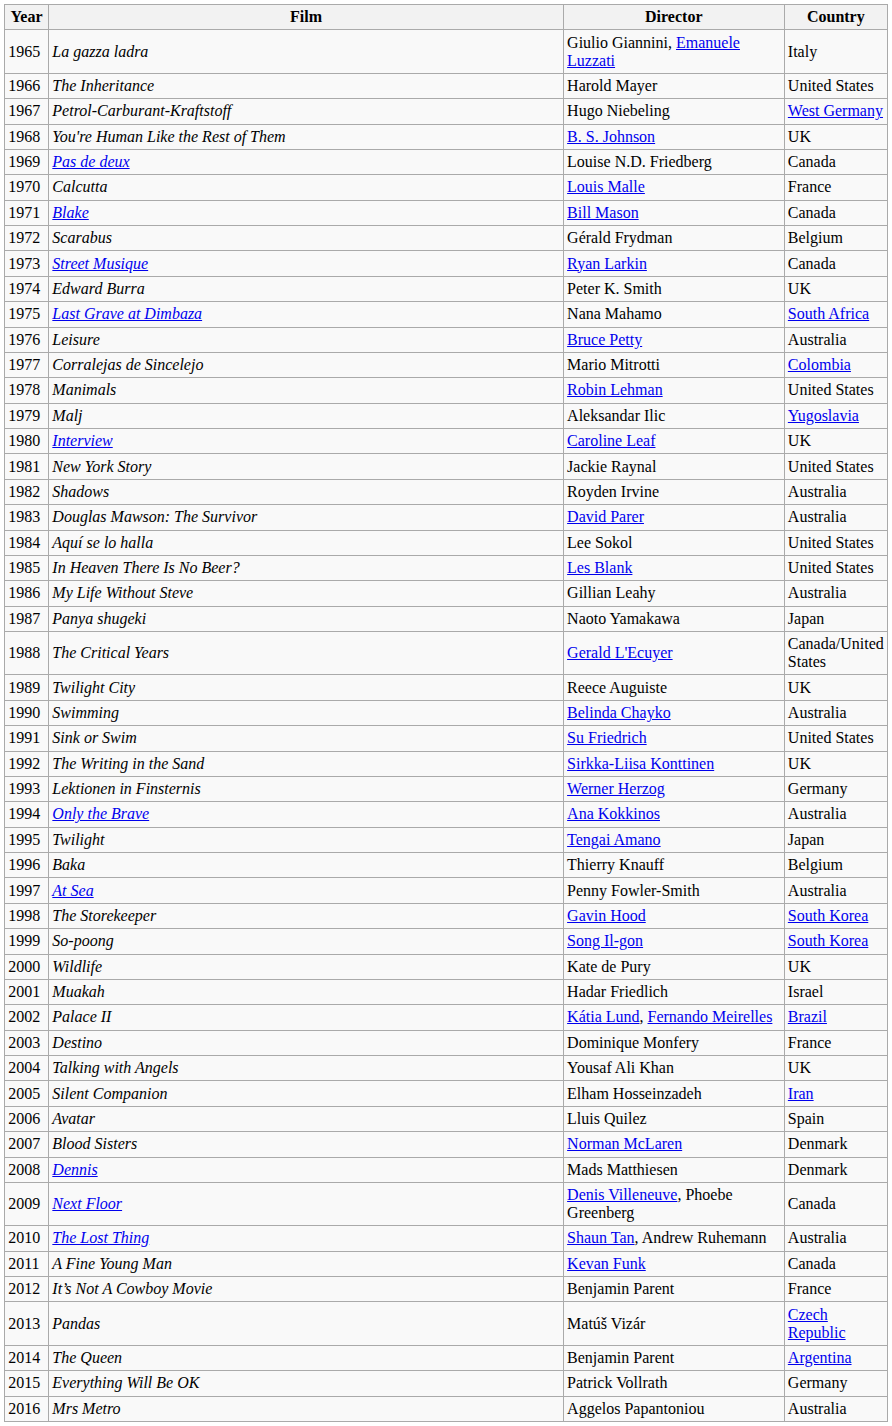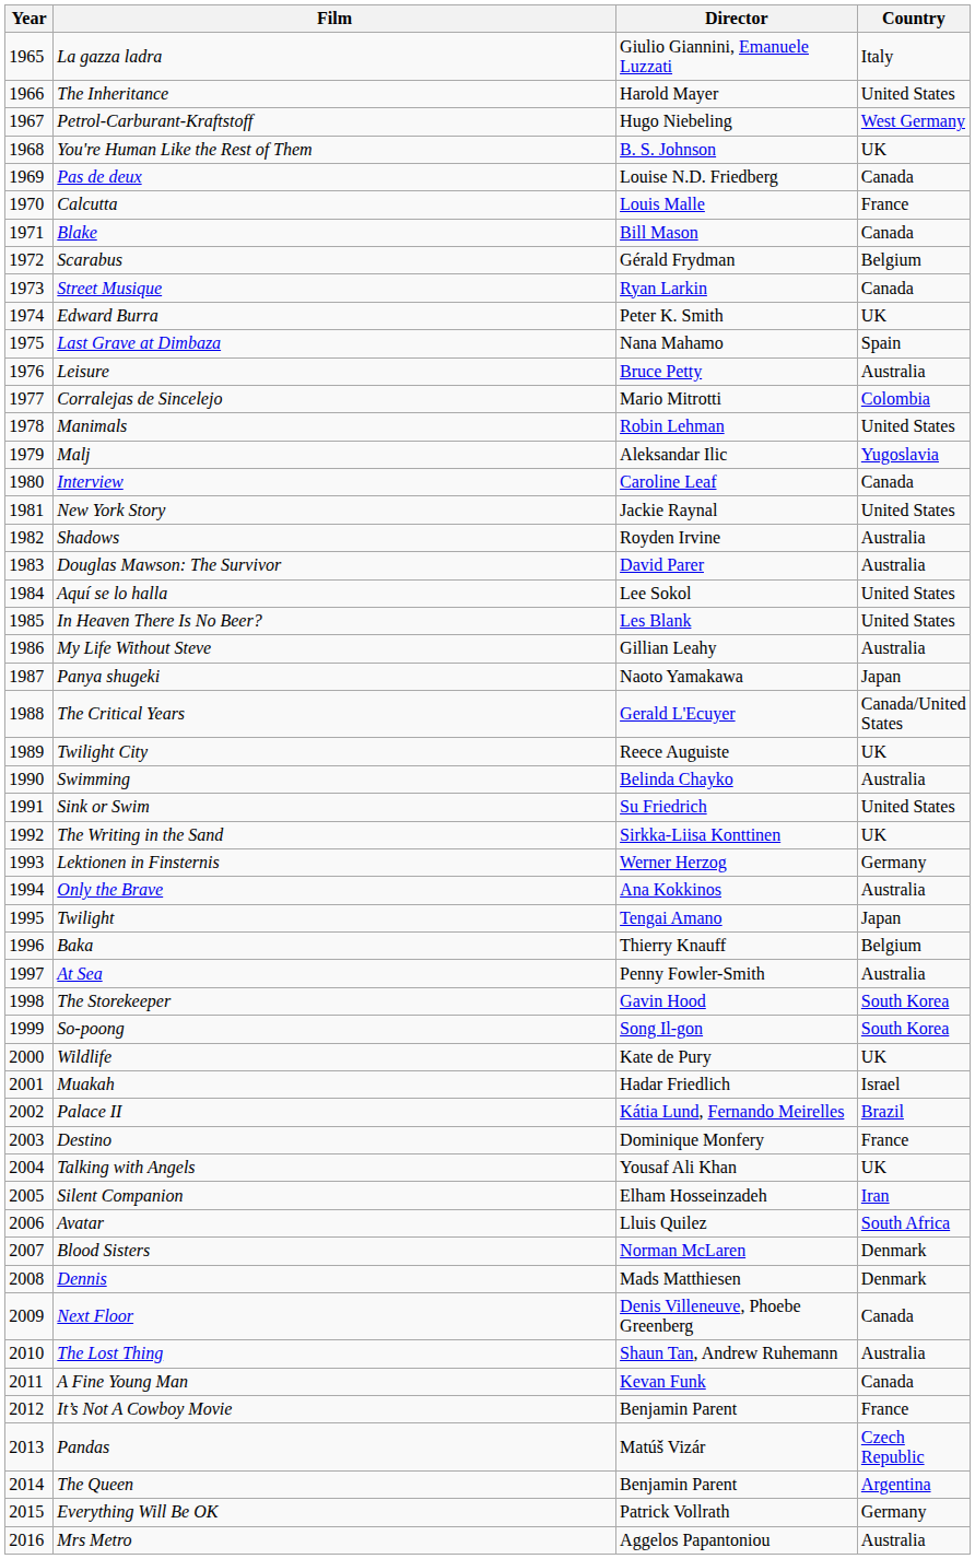 <table class="wikitable sortable" style="width:100%">
 <tr>
 <th width="5%">Year</th>
 <th width="*">Film</th>
 <th width="25%">Director</th>
 <th width="10%">Country</th>
 </tr>
 <tr>
 <td>1965</td>
 <td><em>La gazza ladra</em></td>
 <td>Giulio Giannini, <a href='#'>Emanuele Luzzati</a></td>
 <td>Italy</td>
 </tr>
 <tr>
 <td>1966</td>
 <td><em>The Inheritance</em></td>
 <td>Harold Mayer</td>
 <td>United States</td>
 </tr>
 <tr>
 <td>1967</td>
 <td><em>Petrol-Carburant-Kraftstoff</em></td>
 <td>Hugo Niebeling</td>
 <td><a href='#'>West Germany</a></td>
 </tr>
 <tr>
 <td>1968</td>
 <td><em>You're Human Like the Rest of Them</em></td>
 <td><a href='#'>B. S. Johnson</a></td>
 <td>UK</td>
 </tr>
 <tr>
 <td>1969</td>
 <td><em><a href='#'>Pas de deux</a></em></td>
 <td>Louise N.D. Friedberg</td>
 <td>Canada</td>
 </tr>
 <tr>
 <td>1970</td>
 <td><em>Calcutta</em></td>
 <td><a href='#'>Louis Malle</a></td>
 <td>France</td>
 </tr>
 <tr>
 <td>1971</td>
 <td><em><a href='#'>Blake</a></em></td>
 <td><a href='#'>Bill Mason</a></td>
 <td>Canada</td>
 </tr>
 <tr>
 <td>1972</td>
 <td><em>Scarabus</em></td>
 <td>Gérald Frydman</td>
 <td>Belgium</td>
 </tr>
 <tr>
 <td>1973</td>
 <td><em><a href='#'>Street Musique</a></em></td>
 <td><a href='#'>Ryan Larkin</a></td>
 <td>Canada</td>
 </tr>
 <tr>
 <td>1974</td>
 <td><em>Edward Burra</em></td>
 <td>Peter K. Smith</td>
 <td>UK</td>
 </tr>
 <tr>
 <td>1975</td>
 <td><em><a href='#'>Last Grave at Dimbaza</a></em></td>
 <td>Nana Mahamo</td>
-<td><a href='#'>South Africa</a></td>
+<td>Spain</td>
 </tr>
 <tr>
 <td>1976</td>
 <td><em>Leisure</em></td>
 <td><a href='#'>Bruce Petty</a></td>
 <td>Australia</td>
 </tr>
 <tr>
 <td>1977</td>
 <td><em>Corralejas de Sincelejo</em></td>
 <td>Mario Mitrotti</td>
 <td><a href='#'>Colombia</a></td>
 </tr>
 <tr>
 <td>1978</td>
 <td><em>Manimals</em></td>
 <td><a href='#'>Robin Lehman</a></td>
 <td>United States</td>
 </tr>
 <tr>
 <td>1979</td>
 <td><em>Malj</em></td>
 <td>Aleksandar Ilic</td>
 <td><a href='#'>Yugoslavia</a></td>
 </tr>
 <tr>
 <td>1980</td>
 <td><em><a href='#'>Interview</a></em></td>
 <td><a href='#'>Caroline Leaf</a></td>
-<td>UK</td>
+<td>Canada</td>
 </tr>
 <tr>
 <td>1981</td>
 <td><em>New York Story</em></td>
 <td>Jackie Raynal</td>
 <td>United States</td>
 </tr>
 <tr>
 <td>1982</td>
 <td><em>Shadows</em></td>
 <td>Royden Irvine</td>
 <td>Australia</td>
 </tr>
 <tr>
 <td>1983</td>
 <td><em>Douglas Mawson: The Survivor</em></td>
 <td><a href='#'>David Parer</a></td>
 <td>Australia</td>
 </tr>
 <tr>
 <td>1984</td>
 <td><em>Aquí se lo halla</em></td>
 <td>Lee Sokol</td>
 <td>United States</td>
 </tr>
 <tr>
 <td>1985</td>
 <td><em>In Heaven There Is No Beer?</em></td>
 <td><a href='#'>Les Blank</a></td>
 <td>United States</td>
 </tr>
 <tr>
 <td>1986</td>
 <td><em>My Life Without Steve</em></td>
 <td>Gillian Leahy</td>
 <td>Australia</td>
 </tr>
 <tr>
 <td>1987</td>
 <td><em>Panya shugeki</em></td>
 <td>Naoto Yamakawa</td>
 <td>Japan</td>
 </tr>
 <tr>
 <td>1988</td>
 <td><em>The Critical Years</em></td>
 <td><a href='#'>Gerald L'Ecuyer</a></td>
 <td>Canada/United States</td>
 </tr>
 <tr>
 <td>1989</td>
 <td><em>Twilight City</em></td>
 <td>Reece Auguiste</td>
 <td>UK</td>
 </tr>
 <tr>
 <td>1990</td>
 <td><em>Swimming</em></td>
 <td><a href='#'>Belinda Chayko</a></td>
 <td>Australia</td>
 </tr>
 <tr>
 <td>1991</td>
 <td><em>Sink or Swim</em></td>
 <td><a href='#'>Su Friedrich</a></td>
 <td>United States</td>
 </tr>
 <tr>
 <td>1992</td>
 <td><em>The Writing in the Sand</em></td>
 <td><a href='#'>Sirkka-Liisa Konttinen</a></td>
 <td>UK</td>
 </tr>
 <tr>
 <td>1993</td>
 <td><em>Lektionen in Finsternis</em></td>
 <td><a href='#'>Werner Herzog</a></td>
 <td>Germany</td>
 </tr>
 <tr>
 <td>1994</td>
 <td><em><a href='#'>Only the Brave</a></em></td>
 <td><a href='#'>Ana Kokkinos</a></td>
 <td>Australia</td>
 </tr>
 <tr>
 <td>1995</td>
 <td><em>Twilight</em></td>
 <td><a href='#'>Tengai Amano</a></td>
 <td>Japan</td>
 </tr>
 <tr>
 <td>1996</td>
 <td><em>Baka</em></td>
 <td>Thierry Knauff</td>
 <td>Belgium</td>
 </tr>
 <tr>
 <td>1997</td>
 <td><em><a href='#'>At Sea</a></em></td>
 <td>Penny Fowler-Smith</td>
 <td>Australia</td>
 </tr>
 <tr>
 <td>1998</td>
 <td><em>The Storekeeper</em></td>
 <td><a href='#'>Gavin Hood</a></td>
 <td><a href='#'>South Korea</a></td>
 </tr>
 <tr>
 <td>1999</td>
 <td><em>So-poong</em></td>
 <td><a href='#'>Song Il-gon</a></td>
 <td><a href='#'>South Korea</a></td>
 </tr>
 <tr>
 <td>2000</td>
 <td><em>Wildlife</em></td>
 <td>Kate de Pury</td>
 <td>UK</td>
 </tr>
 <tr>
 <td>2001</td>
 <td><em>Muakah</em></td>
 <td>Hadar Friedlich</td>
 <td>Israel</td>
 </tr>
 <tr>
 <td>2002</td>
 <td><em>Palace II</em></td>
 <td><a href='#'>Kátia Lund</a>, <a href='#'>Fernando Meirelles</a></td>
 <td><a href='#'>Brazil</a></td>
 </tr>
 <tr>
 <td>2003</td>
 <td><em>Destino</em></td>
 <td>Dominique Monfery</td>
 <td>France</td>
 </tr>
 <tr>
 <td>2004</td>
 <td><em>Talking with Angels</em></td>
 <td>Yousaf Ali Khan</td>
 <td>UK</td>
 </tr>
 <tr>
 <td>2005</td>
 <td><em>Silent Companion</em></td>
 <td>Elham Hosseinzadeh</td>
 <td><a href='#'>Iran</a></td>
 </tr>
 <tr>
 <td>2006</td>
 <td><em>Avatar</em></td>
 <td>Lluis Quilez</td>
-<td>Spain</td>
+<td><a href='#'>South Africa</a></td>
 </tr>
 <tr>
 <td>2007</td>
 <td><em>Blood Sisters</em></td>
 <td><a href='#'>Norman McLaren</a></td>
 <td>Denmark</td>
 </tr>
 <tr>
 <td>2008</td>
 <td><em><a href='#'>Dennis</a></em></td>
 <td>Mads Matthiesen</td>
 <td>Denmark</td>
 </tr>
 <tr>
 <td>2009</td>
 <td><em><a href='#'>Next Floor</a></em></td>
 <td><a href='#'>Denis Villeneuve</a>, Phoebe Greenberg</td>
 <td>Canada</td>
 </tr>
 <tr>
 <td>2010</td>
 <td><em><a href='#'>The Lost Thing</a></em></td>
 <td><a href='#'>Shaun Tan</a>, Andrew Ruhemann</td>
 <td>Australia</td>
 </tr>
 <tr>
 <td>2011</td>
 <td><em>A Fine Young Man</em></td>
 <td><a href='#'>Kevan Funk</a></td>
 <td>Canada</td>
 </tr>
 <tr>
 <td>2012</td>
 <td><em>It’s Not A Cowboy Movie</em></td>
 <td>Benjamin Parent</td>
 <td>France</td>
 </tr>
 <tr>
 <td>2013</td>
 <td><em>Pandas</em></td>
 <td>Matúš Vizár</td>
 <td><a href='#'>Czech Republic</a></td>
 </tr>
 <tr>
 <td>2014</td>
 <td><em>The Queen</em></td>
 <td>Benjamin Parent</td>
 <td><a href='#'>Argentina</a></td>
 </tr>
 <tr>
 <td>2015</td>
 <td><em>Everything Will Be OK</em></td>
 <td>Patrick Vollrath</td>
 <td>Germany</td>
 </tr>
 <tr>
 <td>2016</td>
 <td><em>Mrs Metro</em></td>
 <td>Aggelos Papantoniou</td>
 <td>Australia</td>
 </tr>
 <tr>
 </tr>
 </table>
